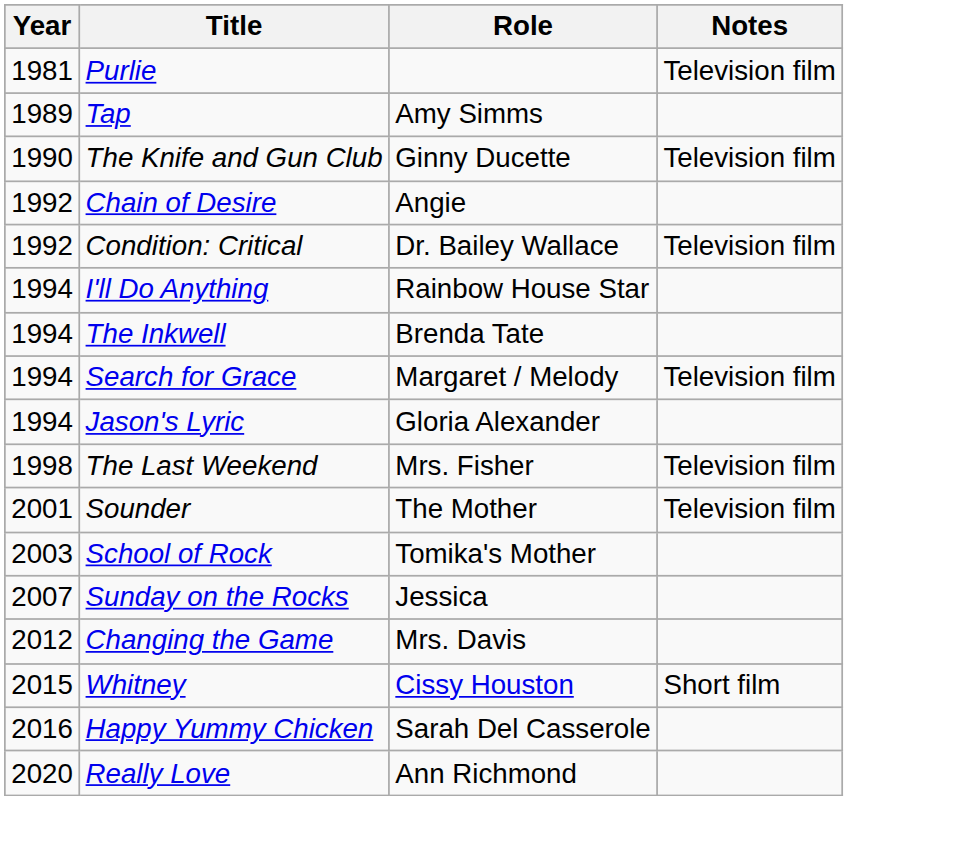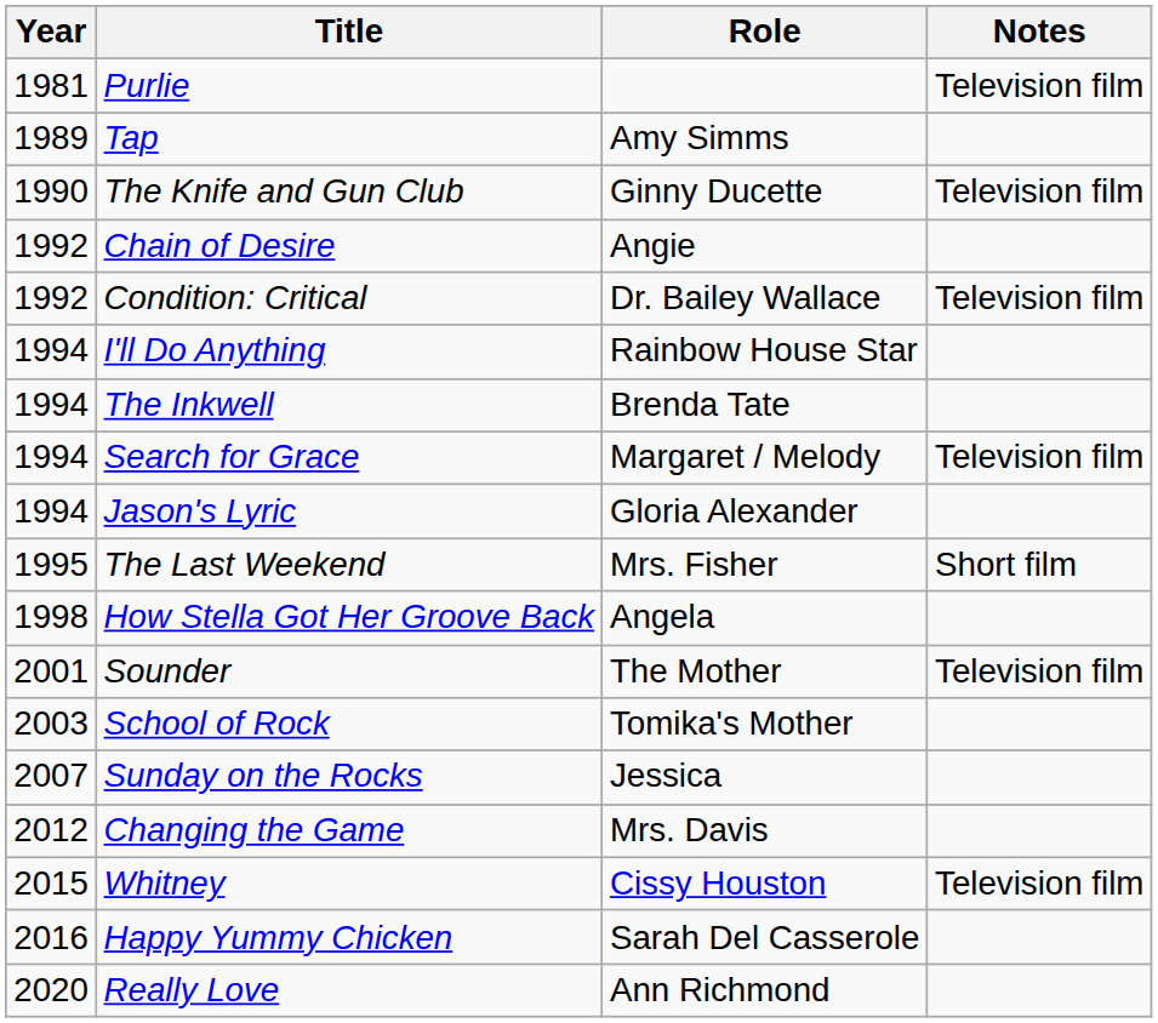 <table class="wikitable sortable">
 <tr>
 <th>Year</th>
 <th>Title</th>
 <th>Role</th>
 <th class="unsortable">Notes</th>
 </tr>
 <tr>
 <td>1981</td>
 <td><em><a href='#'>Purlie</a></em></td>
 <td></td>
 <td>Television film</td>
 </tr>
 <tr>
 <td>1989</td>
 <td><em><a href='#'>Tap</a></em></td>
 <td>Amy Simms</td>
 <td></td>
 </tr>
 <tr>
 <td>1990</td>
 <td><em>The Knife and Gun Club</em></td>
 <td>Ginny Ducette</td>
 <td>Television film</td>
 </tr>
 <tr>
 <td>1992</td>
 <td><em><a href='#'>Chain of Desire</a></em></td>
 <td>Angie</td>
 <td></td>
 </tr>
 <tr>
 <td>1992</td>
 <td><em>Condition: Critical</em></td>
 <td>Dr. Bailey Wallace</td>
 <td>Television film</td>
 </tr>
 <tr>
 <td>1994</td>
 <td><em><a href='#'>I'll Do Anything</a></em></td>
 <td>Rainbow House Star</td>
 <td></td>
 </tr>
 <tr>
 <td>1994</td>
 <td><em><a href='#'>The Inkwell</a></em></td>
 <td>Brenda Tate</td>
 <td></td>
 </tr>
 <tr>
 <td>1994</td>
 <td><em><a href='#'>Search for Grace</a></em></td>
 <td>Margaret / Melody</td>
 <td>Television film</td>
 </tr>
 <tr>
 <td>1994</td>
 <td><em><a href='#'>Jason's Lyric</a></em></td>
 <td>Gloria Alexander</td>
 <td></td>
 </tr>
 <tr>
-<td>1998</td>
+<td>1995</td>
 <td><em>The Last Weekend</em></td>
 <td>Mrs. Fisher</td>
-<td>Television film</td>
+<td>Short film</td>
+</tr>
+<tr>
+<td>1998</td>
+<td><em><a href='#'>How Stella Got Her Groove Back</a></em></td>
+<td>Angela</td>
+<td><br></td>
 </tr>
 <tr>
 <td>2001</td>
 <td><em>Sounder</em></td>
 <td>The Mother</td>
 <td>Television film</td>
 </tr>
 <tr>
 <td>2003</td>
 <td><em><a href='#'>School of Rock</a></em></td>
 <td>Tomika's Mother</td>
 <td></td>
 </tr>
 <tr>
 <td>2007</td>
 <td><em><a href='#'>Sunday on the Rocks</a></em></td>
 <td>Jessica</td>
 <td></td>
 </tr>
 <tr>
 <td>2012</td>
 <td><em><a href='#'>Changing the Game</a></em></td>
 <td>Mrs. Davis</td>
 <td></td>
 </tr>
 <tr>
 <td>2015</td>
 <td><em><a href='#'>Whitney</a></em></td>
 <td><a href='#'>Cissy Houston</a></td>
-<td>Short film</td>
+<td>Television film</td>
 </tr>
 <tr>
 <td>2016</td>
 <td><em><a href='#'>Happy Yummy Chicken</a></em></td>
 <td>Sarah Del Casserole</td>
 <td></td>
 </tr>
 <tr>
 <td>2020</td>
 <td><em><a href='#'>Really Love</a></em></td>
 <td>Ann Richmond</td>
 <td></td>
 </tr>
 </table>
